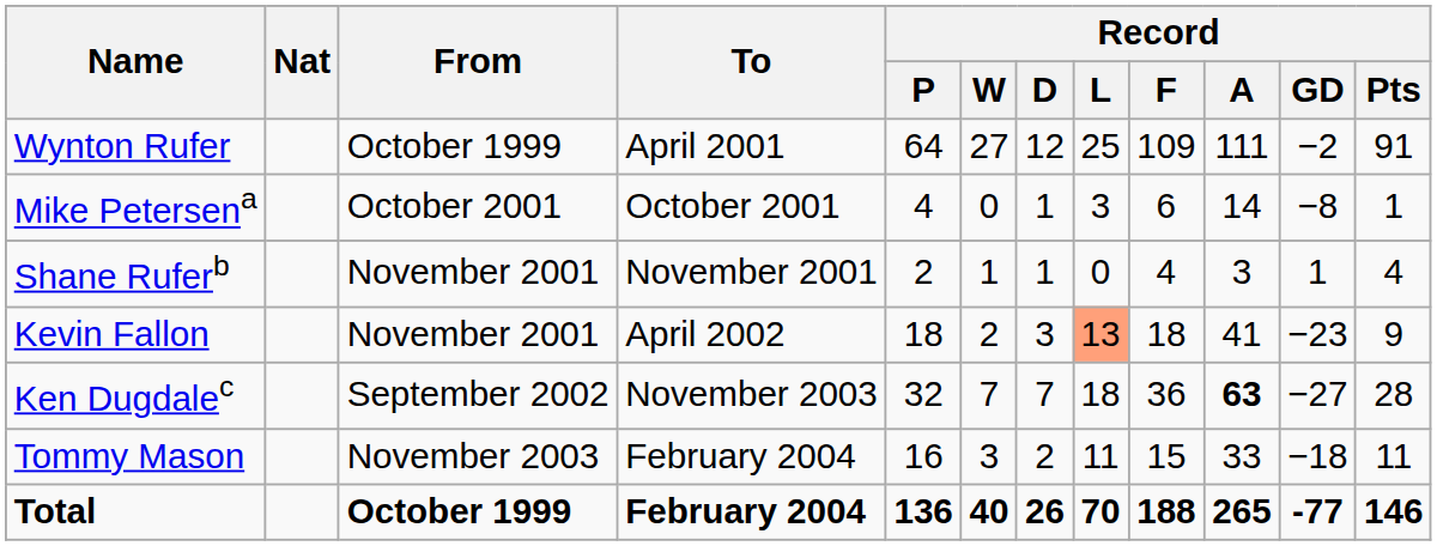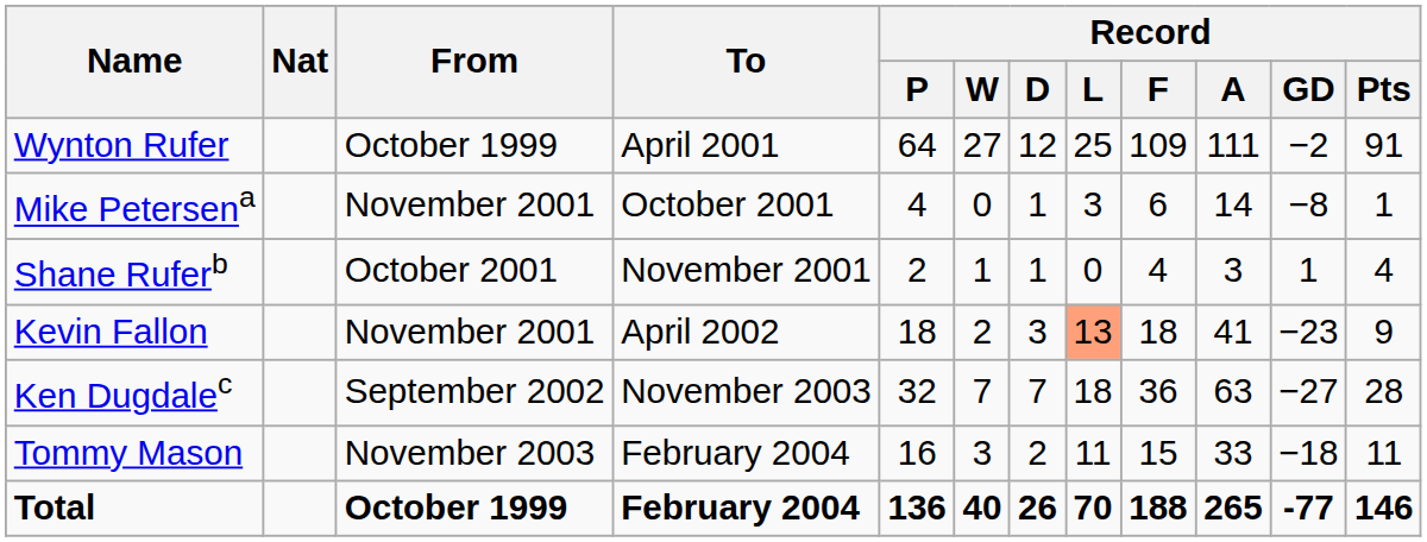 <table class="wikitable" style="text-align: center">
 <tr>
 <th rowspan="2">Name</th>
 <th rowspan="2">Nat</th>
 <th rowspan="2">From</th>
 <th rowspan="2">To</th>
 <th colspan="8">Record</th>
 </tr>
 <tr>
 <th>P</th>
 <th>W</th>
 <th>D</th>
 <th>L</th>
 <th>F</th>
 <th>A</th>
 <th>GD</th>
 <th>Pts</th>
 </tr>
 <tr>
 <td align=left><a href='#'>Wynton Rufer</a></td>
 <td></td>
 <td align=left>October 1999</td>
 <td align=left>April 2001</td>
 <td>64</td>
 <td>27</td>
 <td>12</td>
 <td>25</td>
 <td>109</td>
 <td>111</td>
 <td>−2</td>
 <td>91</td>
 </tr>
 <tr>
 <td align=left><a href='#'>Mike Petersen</a><sup>a</sup></td>
 <td></td>
-<td align=left>October 2001</td>
+<td align=left>November 2001</td>
 <td align=left>October 2001</td>
 <td>4</td>
 <td>0</td>
 <td>1</td>
 <td>3</td>
 <td>6</td>
 <td>14</td>
 <td>−8</td>
 <td>1</td>
 </tr>
 <tr>
 <td align=left><a href='#'>Shane Rufer</a><sup>b</sup></td>
 <td></td>
-<td align=left>November 2001</td>
+<td align=left>October 2001</td>
 <td align=left>November 2001</td>
 <td>2</td>
 <td>1</td>
 <td>1</td>
 <td>0</td>
 <td>4</td>
 <td>3</td>
 <td>1</td>
 <td>4</td>
 </tr>
 <tr>
 <td align=left><a href='#'>Kevin Fallon</a></td>
 <td></td>
 <td align=left>November 2001</td>
 <td align=left>April 2002</td>
 <td>18</td>
 <td>2</td>
 <td>3</td>
 <td style="background: lightsalmon;">13</td>
 <td>18</td>
 <td>41</td>
 <td>−23</td>
 <td>9</td>
 </tr>
 <tr>
 <td align=left><a href='#'>Ken Dugdale</a><sup>c</sup></td>
 <td></td>
 <td align=left>September 2002</td>
 <td align=left>November 2003</td>
 <td>32</td>
 <td>7</td>
 <td>7</td>
 <td>18</td>
 <td>36</td>
-<td><strong>63</strong></td>
+<td>63</td>
 <td>−27</td>
 <td>28</td>
 </tr>
 <tr>
 <td align=left><a href='#'>Tommy Mason</a></td>
 <td></td>
 <td align=left>November 2003</td>
 <td align=left>February 2004</td>
 <td>16</td>
 <td>3</td>
 <td>2</td>
 <td>11</td>
 <td>15</td>
 <td>33</td>
 <td>−18</td>
 <td>11</td>
 </tr>
 <tr>
 <td align=left><strong>Total</strong></td>
 <td align=left></td>
 <td align=left><strong>October 1999</strong></td>
 <td align=left><strong>February 2004</strong></td>
 <td><strong>136</strong></td>
 <td><strong>40</strong></td>
 <td><strong>26</strong></td>
 <td><strong>70</strong></td>
 <td><strong>188</strong></td>
 <td><strong>265</strong></td>
 <td><strong>-77</strong></td>
 <td><strong>146</strong></td>
 </tr>
 </table>
